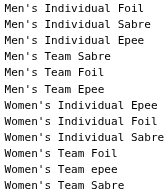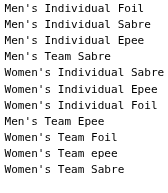 <table>
 <tr>
 <td>Men's Individual Foil</td>
 <td></td>
 <td></td>
 <td><br></td>
 </tr>
 <tr>
 <td>Men's Individual Sabre</td>
 <td></td>
 <td></td>
 <td><br></td>
 </tr>
 <tr>
 <td>Men's Individual Epee</td>
 <td></td>
 <td></td>
 <td><br></td>
 </tr>
 <tr>
 <td>Men's Team Sabre</td>
 <td></td>
 <td></td>
 <td></td>
 </tr>
 <tr>
-<td>Men's Team Foil</td>
+<td>Women's Individual Sabre</td>
 <td></td>
 <td></td>
-<td></td>
-</tr>
-<tr>
-<td>Men's Team Epee</td>
-<td></td>
-<td></td>
-<td></td>
+<td><br></td>
 </tr>
 <tr>
 <td>Women's Individual Epee</td>
 <td></td>
 <td></td>
 <td><br></td>
 </tr>
 <tr>
 <td>Women's Individual Foil</td>
 <td></td>
 <td></td>
 <td><br></td>
 </tr>
 <tr>
-<td>Women's Individual Sabre</td>
+<td>Men's Team Epee</td>
 <td></td>
 <td></td>
-<td><br></td>
+<td></td>
 </tr>
 <tr>
 <td>Women's Team Foil</td>
 <td></td>
 <td></td>
 <td></td>
 </tr>
 <tr>
 <td>Women's Team epee</td>
 <td></td>
 <td></td>
 <td></td>
 </tr>
 <tr>
 <td>Women's Team Sabre</td>
 <td></td>
 <td></td>
 <td></td>
 </tr>
 </table>
